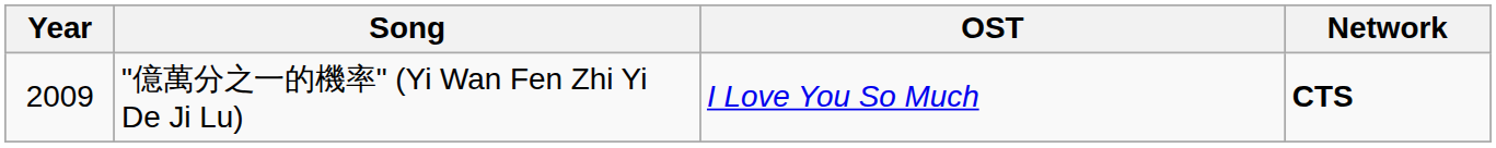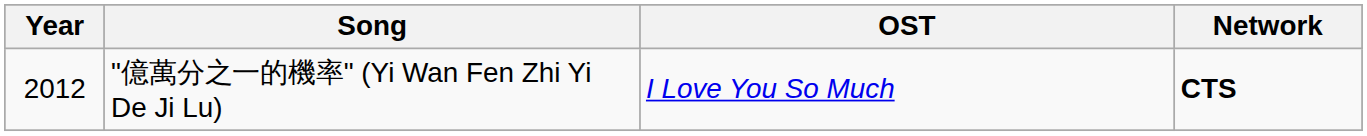 <table class="wikitable">
 <tr>
 <th style="width:50px;">Year</th>
 <th style="width:300px;">Song</th>
 <th style="width:300px;">OST</th>
 <th style="width:100px;">Network</th>
 </tr>
 <tr>
-<td rowspan="1" style="text-align:center">2009</td>
+<td rowspan="1" style="text-align:center">2012</td>
 <td>"億萬分之一的機率" (Yi Wan Fen Zhi Yi De Ji Lu)</td>
 <td><em><a href='#'>I Love You So Much</a></em></td>
 <td><strong>CTS</strong></td>
 </tr>
 </table>
